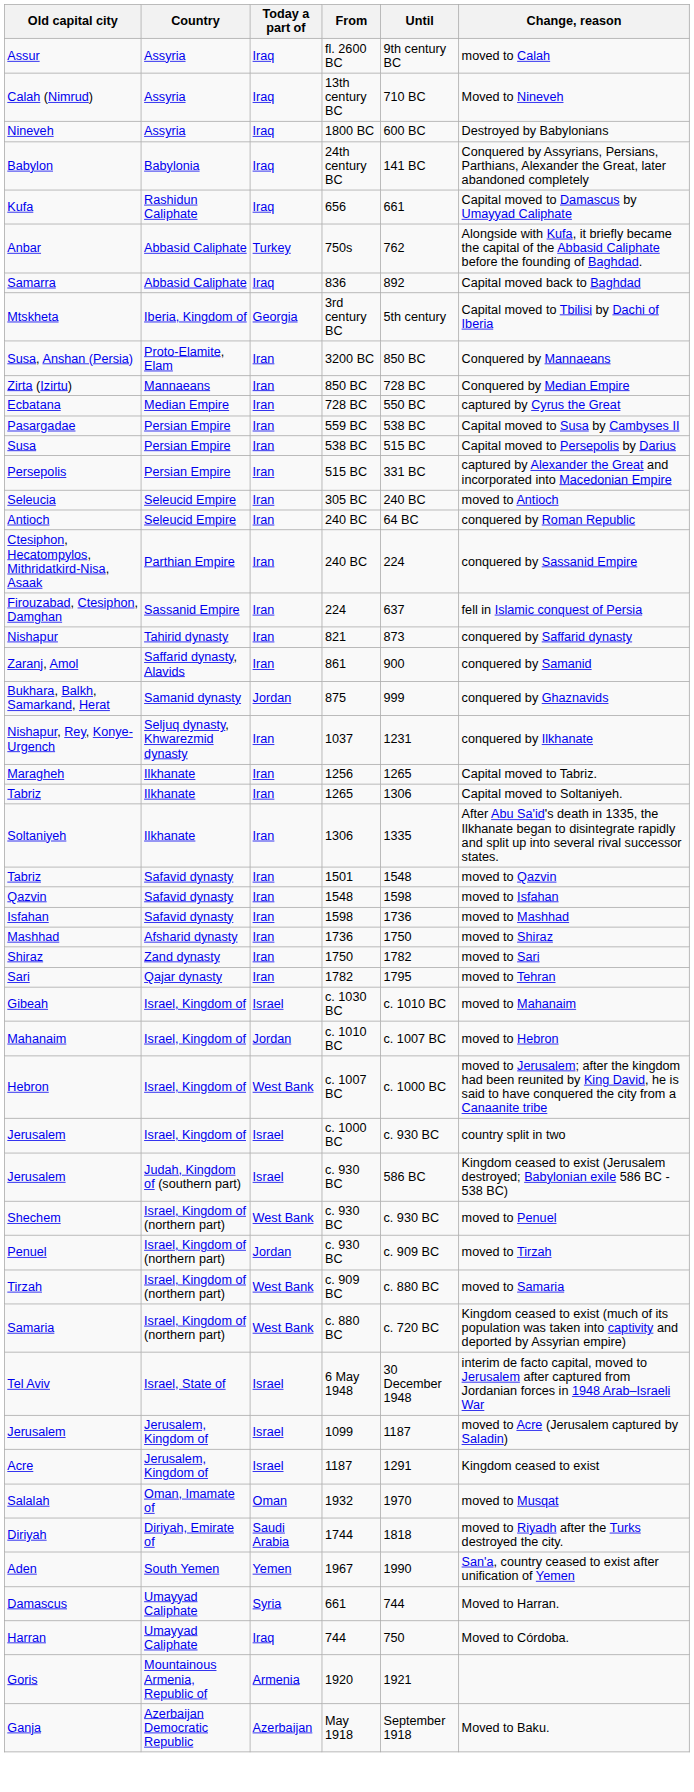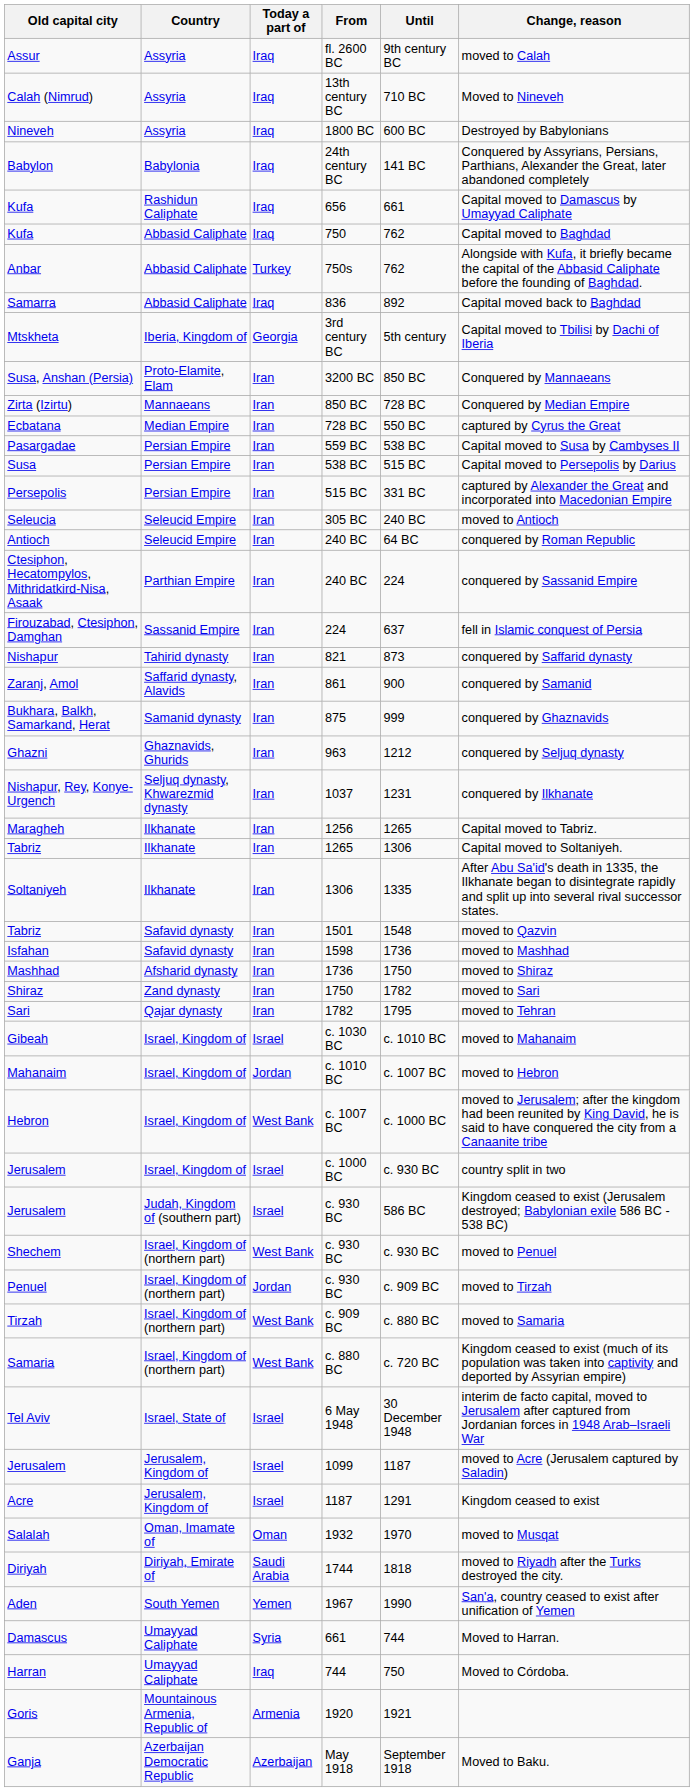 <table class="wikitable sortable">
 <tr>
 <th>Old capital city</th>
 <th>Country</th>
 <th>Today a part of</th>
 <th data-sort-type="number">From</th>
 <th data-sort-type="number">Until</th>
 <th>Change, reason</th>
 </tr>
 <tr>
 <td><a href='#'>Assur</a></td>
 <td><a href='#'>Assyria</a></td>
 <td><a href='#'>Iraq</a></td>
 <td data-sort-value="-2600">fl. 2600 BC</td>
 <td data-sort-value="-900">9th century BC</td>
 <td>moved to <a href='#'>Calah</a></td>
 </tr>
 <tr>
 <td><a href='#'>Calah</a> (<a href='#'>Nimrud</a>)</td>
 <td><a href='#'>Assyria</a></td>
 <td><a href='#'>Iraq</a></td>
 <td data-sort-value="-1300">13th century BC</td>
 <td data-sort-value="-710">710 BC</td>
 <td>Moved to <a href='#'>Nineveh</a></td>
 </tr>
 <tr>
 <td><a href='#'>Nineveh</a></td>
 <td><a href='#'>Assyria</a></td>
 <td><a href='#'>Iraq</a></td>
 <td data-sort-value="-1800">1800 BC</td>
 <td data-sort-value="-600">600 BC</td>
 <td>Destroyed by Babylonians</td>
 </tr>
 <tr>
 <td><a href='#'>Babylon</a></td>
 <td><a href='#'>Babylonia</a></td>
 <td><a href='#'>Iraq</a></td>
 <td data-sort-value="-2400">24th century BC</td>
 <td data-sort-value="-141">141 BC</td>
 <td>Conquered by Assyrians, Persians, Parthians, Alexander the Great, later abandoned completely</td>
 </tr>
 <tr>
 <td><a href='#'>Kufa</a></td>
 <td><a href='#'>Rashidun Caliphate</a></td>
 <td><a href='#'>Iraq</a></td>
 <td data-sort-value="600">656</td>
 <td data-sort-value="600">661</td>
 <td>Capital moved to <a href='#'>Damascus</a> by <a href='#'>Umayyad Caliphate</a></td>
+</tr>
+<tr>
+<td><a href='#'>Kufa</a></td>
+<td><a href='#'>Abbasid Caliphate</a></td>
+<td><a href='#'>Iraq</a></td>
+<td data-sort-value="700">750</td>
+<td data-sort-value="700">762</td>
+<td>Capital moved to <a href='#'>Baghdad</a></td>
 </tr>
 <tr>
 <td><a href='#'>Anbar</a></td>
 <td><a href='#'>Abbasid Caliphate</a></td>
 <td><a href='#'>Turkey</a></td>
 <td data-sort-value="700">750s</td>
 <td data-sort-value="700">762</td>
 <td>Alongside with <a href='#'>Kufa</a>, it briefly became the capital of the <a href='#'>Abbasid Caliphate</a> before the founding of <a href='#'>Baghdad</a>.</td>
 </tr>
 <tr>
 <td><a href='#'>Samarra</a></td>
 <td><a href='#'>Abbasid Caliphate</a></td>
 <td><a href='#'>Iraq</a></td>
 <td data-sort-value="800">836</td>
 <td data-sort-value="800">892</td>
 <td>Capital moved back to <a href='#'>Baghdad</a></td>
 </tr>
 <tr>
 <td><a href='#'>Mtskheta</a></td>
 <td><a href='#'>Iberia, Kingdom of</a></td>
 <td><a href='#'>Georgia</a></td>
 <td data-sort-value="-300">3rd century BC</td>
 <td data-sort-value="400">5th century</td>
 <td>Capital moved to <a href='#'>Tbilisi</a> by <a href='#'>Dachi of Iberia</a></td>
 </tr>
 <tr>
 <td><a href='#'>Susa</a>, <a href='#'>Anshan (Persia)</a></td>
 <td><a href='#'>Proto-Elamite</a>, <a href='#'>Elam</a></td>
 <td><a href='#'>Iran</a></td>
 <td data-sort-value="-3200">3200 BC</td>
 <td data-sort-value="-850">850 BC</td>
 <td>Conquered by <a href='#'>Mannaeans</a></td>
 </tr>
 <tr>
 <td><a href='#'>Zirta</a> (<a href='#'>Izirtu</a>)</td>
 <td><a href='#'>Mannaeans</a></td>
 <td><a href='#'>Iran</a></td>
 <td data-sort-value="-850">850 BC</td>
 <td data-sort-value="-728">728 BC</td>
 <td>Conquered by <a href='#'>Median Empire</a></td>
 </tr>
 <tr>
 <td><a href='#'>Ecbatana</a></td>
 <td><a href='#'>Median Empire</a></td>
 <td><a href='#'>Iran</a></td>
 <td data-sort-value="-728">728 BC</td>
 <td data-sort-value="-550">550 BC</td>
 <td>captured by <a href='#'>Cyrus the Great</a></td>
 </tr>
 <tr>
 <td><a href='#'>Pasargadae</a></td>
 <td><a href='#'>Persian Empire</a></td>
 <td><a href='#'>Iran</a></td>
 <td data-sort-value="-559">559 BC</td>
 <td data-sort-value="-538">538 BC</td>
 <td>Capital moved to <a href='#'>Susa</a> by <a href='#'>Cambyses II</a></td>
 </tr>
 <tr>
 <td><a href='#'>Susa</a></td>
 <td><a href='#'>Persian Empire</a></td>
 <td><a href='#'>Iran</a></td>
 <td data-sort-value="-538">538 BC</td>
 <td data-sort-value="-515">515 BC</td>
 <td>Capital moved to <a href='#'>Persepolis</a> by <a href='#'>Darius</a></td>
 </tr>
 <tr>
 <td><a href='#'>Persepolis</a></td>
 <td><a href='#'>Persian Empire</a></td>
 <td><a href='#'>Iran</a></td>
 <td data-sort-value="-515">515 BC</td>
 <td data-sort-value="-331">331 BC</td>
 <td>captured by <a href='#'>Alexander the Great</a> and incorporated into <a href='#'>Macedonian Empire</a></td>
 </tr>
 <tr>
 <td><a href='#'>Seleucia</a></td>
 <td><a href='#'>Seleucid Empire</a></td>
 <td><a href='#'>Iran</a></td>
 <td data-sort-value="-305">305 BC</td>
 <td data-sort-value="-240">240 BC</td>
 <td>moved to <a href='#'>Antioch</a></td>
 </tr>
 <tr>
 <td><a href='#'>Antioch</a></td>
 <td><a href='#'>Seleucid Empire</a></td>
 <td><a href='#'>Iran</a></td>
 <td data-sort-value="-240">240 BC</td>
 <td data-sort-value="-64">64 BC</td>
 <td>conquered by <a href='#'>Roman Republic</a></td>
 </tr>
 <tr>
 <td><a href='#'>Ctesiphon</a>, <a href='#'>Hecatompylos</a>, <a href='#'>Mithridatkird-Nisa</a>, <a href='#'>Asaak</a></td>
 <td><a href='#'>Parthian Empire</a></td>
 <td><a href='#'>Iran</a></td>
 <td data-sort-value="-240">240 BC</td>
 <td>224</td>
 <td>conquered by <a href='#'>Sassanid Empire</a></td>
 </tr>
 <tr>
 <td><a href='#'>Firouzabad</a>, <a href='#'>Ctesiphon</a>, <a href='#'>Damghan</a></td>
 <td><a href='#'>Sassanid Empire</a></td>
 <td><a href='#'>Iran</a></td>
 <td>224</td>
 <td>637</td>
 <td>fell in <a href='#'>Islamic conquest of Persia</a></td>
 </tr>
 <tr>
 <td><a href='#'>Nishapur</a></td>
 <td><a href='#'>Tahirid dynasty</a></td>
 <td><a href='#'>Iran</a></td>
 <td>821</td>
 <td>873</td>
 <td>conquered by <a href='#'>Saffarid dynasty</a></td>
 </tr>
 <tr>
 <td><a href='#'>Zaranj</a>, <a href='#'>Amol</a></td>
 <td><a href='#'>Saffarid dynasty</a>, <a href='#'>Alavids</a></td>
 <td><a href='#'>Iran</a></td>
 <td>861</td>
 <td>900</td>
 <td>conquered by <a href='#'>Samanid</a></td>
 </tr>
 <tr>
 <td><a href='#'>Bukhara</a>, <a href='#'>Balkh</a>, <a href='#'>Samarkand</a>, <a href='#'>Herat</a></td>
 <td><a href='#'>Samanid dynasty</a></td>
-<td><a href='#'>Jordan</a></td>
+<td><a href='#'>Iran</a></td>
 <td>875</td>
 <td>999</td>
 <td>conquered by <a href='#'>Ghaznavids</a></td>
+</tr>
+<tr>
+<td><a href='#'>Ghazni</a></td>
+<td><a href='#'>Ghaznavids</a>, <a href='#'>Ghurids</a></td>
+<td><a href='#'>Iran</a></td>
+<td>963</td>
+<td>1212</td>
+<td>conquered by <a href='#'>Seljuq dynasty</a></td>
 </tr>
 <tr>
 <td><a href='#'>Nishapur</a>, <a href='#'>Rey</a>, <a href='#'>Konye-Urgench</a></td>
 <td><a href='#'>Seljuq dynasty</a>, <a href='#'>Khwarezmid dynasty</a></td>
 <td><a href='#'>Iran</a></td>
 <td>1037</td>
 <td>1231</td>
 <td>conquered by <a href='#'>Ilkhanate</a></td>
 </tr>
 <tr>
 <td><a href='#'>Maragheh</a></td>
 <td><a href='#'>Ilkhanate</a></td>
 <td><a href='#'>Iran</a></td>
 <td>1256</td>
 <td>1265</td>
 <td>Capital moved to Tabriz.</td>
 </tr>
 <tr>
 <td><a href='#'>Tabriz</a></td>
 <td><a href='#'>Ilkhanate</a></td>
 <td><a href='#'>Iran</a></td>
 <td>1265</td>
 <td>1306</td>
 <td>Capital moved to Soltaniyeh.</td>
 </tr>
 <tr>
 <td><a href='#'>Soltaniyeh</a></td>
 <td><a href='#'>Ilkhanate</a></td>
 <td><a href='#'>Iran</a></td>
 <td>1306</td>
 <td>1335</td>
 <td>After <a href='#'>Abu Sa'id</a>'s death in 1335, the Ilkhanate began to disintegrate rapidly and split up into several rival successor states.</td>
 </tr>
 <tr>
 <td><a href='#'>Tabriz</a></td>
 <td><a href='#'>Safavid dynasty</a></td>
 <td><a href='#'>Iran</a></td>
 <td>1501</td>
 <td>1548</td>
 <td>moved to <a href='#'>Qazvin</a></td>
-</tr>
-<tr>
-<td><a href='#'>Qazvin</a></td>
-<td><a href='#'>Safavid dynasty</a></td>
-<td><a href='#'>Iran</a></td>
-<td>1548</td>
-<td>1598</td>
-<td>moved to <a href='#'>Isfahan</a></td>
 </tr>
 <tr>
 <td><a href='#'>Isfahan</a></td>
 <td><a href='#'>Safavid dynasty</a></td>
 <td><a href='#'>Iran</a></td>
 <td>1598</td>
 <td>1736</td>
 <td>moved to <a href='#'>Mashhad</a></td>
 </tr>
 <tr>
 <td><a href='#'>Mashhad</a></td>
 <td><a href='#'>Afsharid dynasty</a></td>
 <td><a href='#'>Iran</a></td>
 <td>1736</td>
 <td>1750</td>
 <td>moved to <a href='#'>Shiraz</a></td>
 </tr>
 <tr>
 <td><a href='#'>Shiraz</a></td>
 <td><a href='#'>Zand dynasty</a></td>
 <td><a href='#'>Iran</a></td>
 <td>1750</td>
 <td>1782</td>
 <td>moved to <a href='#'>Sari</a></td>
 </tr>
 <tr>
 <td><a href='#'>Sari</a></td>
 <td><a href='#'>Qajar dynasty</a></td>
 <td><a href='#'>Iran</a></td>
 <td>1782</td>
 <td>1795</td>
 <td>moved to <a href='#'>Tehran</a></td>
 </tr>
 <tr>
 <td><a href='#'>Gibeah</a></td>
 <td><a href='#'>Israel, Kingdom of</a></td>
 <td><a href='#'>Israel</a></td>
 <td data-sort-value="-1030">c. 1030 BC</td>
 <td data-sort-value="-1010">c. 1010 BC</td>
 <td>moved to <a href='#'>Mahanaim</a></td>
 </tr>
 <tr>
 <td><a href='#'>Mahanaim</a></td>
 <td><a href='#'>Israel, Kingdom of</a></td>
 <td><a href='#'>Jordan</a></td>
 <td data-sort-value="-1010">c. 1010 BC</td>
 <td data-sort-value="-1007">c. 1007 BC</td>
 <td>moved to <a href='#'>Hebron</a></td>
 </tr>
 <tr>
 <td><a href='#'>Hebron</a></td>
 <td><a href='#'>Israel, Kingdom of</a></td>
 <td><a href='#'>West Bank</a></td>
 <td data-sort-value="-1007">c. 1007 BC</td>
 <td data-sort-value="-1000">c. 1000 BC</td>
 <td>moved to <a href='#'>Jerusalem</a>; after the kingdom had been reunited by <a href='#'>King David</a>, he is said to have conquered the city from a <a href='#'>Canaanite tribe</a></td>
 </tr>
 <tr>
 <td><a href='#'>Jerusalem</a></td>
 <td><a href='#'>Israel, Kingdom of</a></td>
 <td><a href='#'>Israel</a></td>
 <td data-sort-value="-1000">c. 1000 BC</td>
 <td data-sort-value="-930">c. 930 BC</td>
 <td>country split in two</td>
 </tr>
 <tr>
 <td><a href='#'>Jerusalem</a></td>
 <td><a href='#'>Judah, Kingdom of</a> (southern part)</td>
 <td><a href='#'>Israel</a></td>
 <td data-sort-value="-930">c. 930 BC</td>
 <td data-sort-value="-586">586 BC</td>
 <td>Kingdom ceased to exist (Jerusalem destroyed; <a href='#'>Babylonian exile</a> 586 BC - 538 BC)</td>
 </tr>
 <tr>
 <td><a href='#'>Shechem</a></td>
 <td><a href='#'>Israel, Kingdom of</a> (northern part)</td>
 <td><a href='#'>West Bank</a></td>
 <td data-sort-value="-930">c. 930 BC</td>
 <td data-sort-value="-930">c. 930 BC</td>
 <td>moved to <a href='#'>Penuel</a></td>
 </tr>
 <tr>
 <td><a href='#'>Penuel</a></td>
 <td><a href='#'>Israel, Kingdom of</a> (northern part)</td>
 <td><a href='#'>Jordan</a></td>
 <td data-sort-value="-930">c. 930 BC</td>
 <td data-sort-value="-909">c. 909 BC</td>
 <td>moved to <a href='#'>Tirzah</a></td>
 </tr>
 <tr>
 <td><a href='#'>Tirzah</a></td>
 <td><a href='#'>Israel, Kingdom of</a> (northern part)</td>
 <td><a href='#'>West Bank</a></td>
 <td data-sort-value="-909">c. 909 BC</td>
 <td data-sort-value="-880">c. 880 BC</td>
 <td>moved to <a href='#'>Samaria</a></td>
 </tr>
 <tr>
 <td><a href='#'>Samaria</a></td>
 <td><a href='#'>Israel, Kingdom of</a> (northern part)</td>
 <td><a href='#'>West Bank</a></td>
 <td data-sort-value="-880">c. 880 BC</td>
 <td data-sort-value="-720">c. 720 BC</td>
 <td>Kingdom ceased to exist (much of its population was taken into <a href='#'>captivity</a> and deported by Assyrian empire)</td>
 </tr>
 <tr>
 <td><a href='#'>Tel Aviv</a></td>
 <td><a href='#'>Israel, State of</a></td>
 <td><a href='#'>Israel</a></td>
 <td data-sort-value="1948">6 May 1948</td>
 <td data-sort-value="1948">30 December 1948</td>
 <td>interim de facto capital, moved to <a href='#'>Jerusalem</a> after captured from Jordanian forces in <a href='#'>1948 Arab–Israeli War</a></td>
 </tr>
 <tr>
 <td><a href='#'>Jerusalem</a></td>
 <td><a href='#'>Jerusalem, Kingdom of</a></td>
 <td><a href='#'>Israel</a></td>
 <td>1099</td>
 <td>1187</td>
 <td>moved to <a href='#'>Acre</a> (Jerusalem captured by <a href='#'>Saladin</a>)</td>
 </tr>
 <tr>
 <td><a href='#'>Acre</a></td>
 <td><a href='#'>Jerusalem, Kingdom of</a></td>
 <td><a href='#'>Israel</a></td>
 <td>1187</td>
 <td>1291</td>
 <td>Kingdom ceased to exist</td>
 </tr>
 <tr>
 <td><a href='#'>Salalah</a></td>
 <td><a href='#'>Oman, Imamate of</a></td>
 <td><a href='#'>Oman</a></td>
 <td>1932</td>
 <td>1970</td>
 <td>moved to <a href='#'>Musqat</a></td>
 </tr>
 <tr>
 <td><a href='#'>Diriyah</a></td>
 <td><a href='#'>Diriyah, Emirate of</a></td>
 <td><a href='#'>Saudi Arabia</a></td>
 <td>1744</td>
 <td>1818</td>
 <td>moved to <a href='#'>Riyadh</a> after the <a href='#'>Turks</a> destroyed the city.</td>
 </tr>
 <tr>
 <td><a href='#'>Aden</a></td>
 <td><a href='#'>South Yemen</a></td>
 <td><a href='#'>Yemen</a></td>
 <td>1967</td>
 <td>1990</td>
 <td><a href='#'>San'a</a>, country ceased to exist after unification of <a href='#'>Yemen</a></td>
 </tr>
 <tr>
 <td><a href='#'>Damascus</a></td>
 <td><a href='#'>Umayyad Caliphate</a></td>
 <td><a href='#'>Syria</a></td>
 <td>661</td>
 <td>744</td>
 <td>Moved to Harran.</td>
 </tr>
 <tr>
 <td><a href='#'>Harran</a></td>
 <td><a href='#'>Umayyad Caliphate</a></td>
 <td><a href='#'>Iraq</a></td>
 <td>744</td>
 <td>750</td>
 <td>Moved to Córdoba.</td>
 </tr>
 <tr>
 <td><a href='#'>Goris</a></td>
 <td><a href='#'>Mountainous Armenia, Republic of</a></td>
 <td><a href='#'>Armenia</a></td>
 <td>1920</td>
 <td>1921</td>
 <td></td>
 </tr>
 <tr>
 <td><a href='#'>Ganja</a></td>
 <td><a href='#'>Azerbaijan Democratic Republic</a></td>
 <td><a href='#'>Azerbaijan</a></td>
 <td>May 1918</td>
 <td>September 1918</td>
 <td>Moved to Baku.</td>
 </tr>
 </table>
